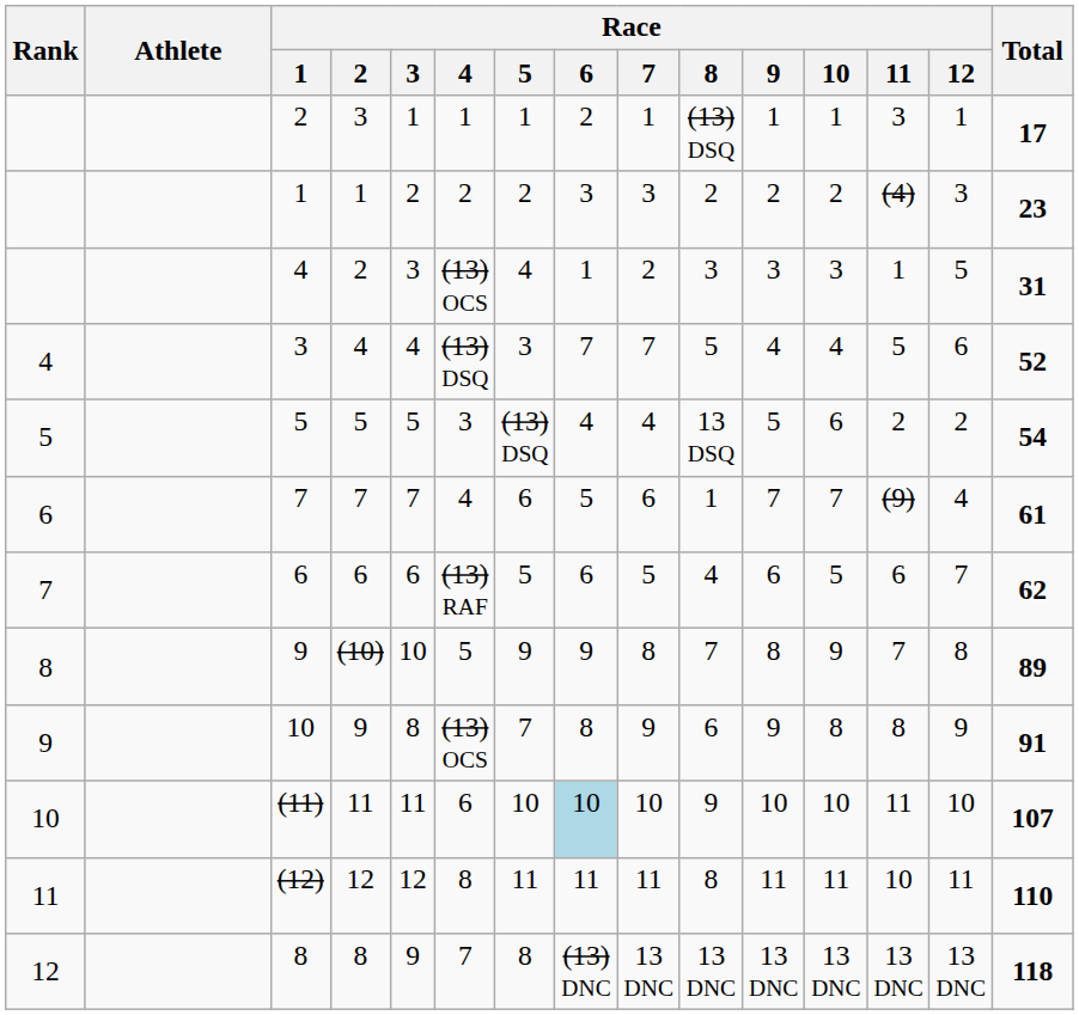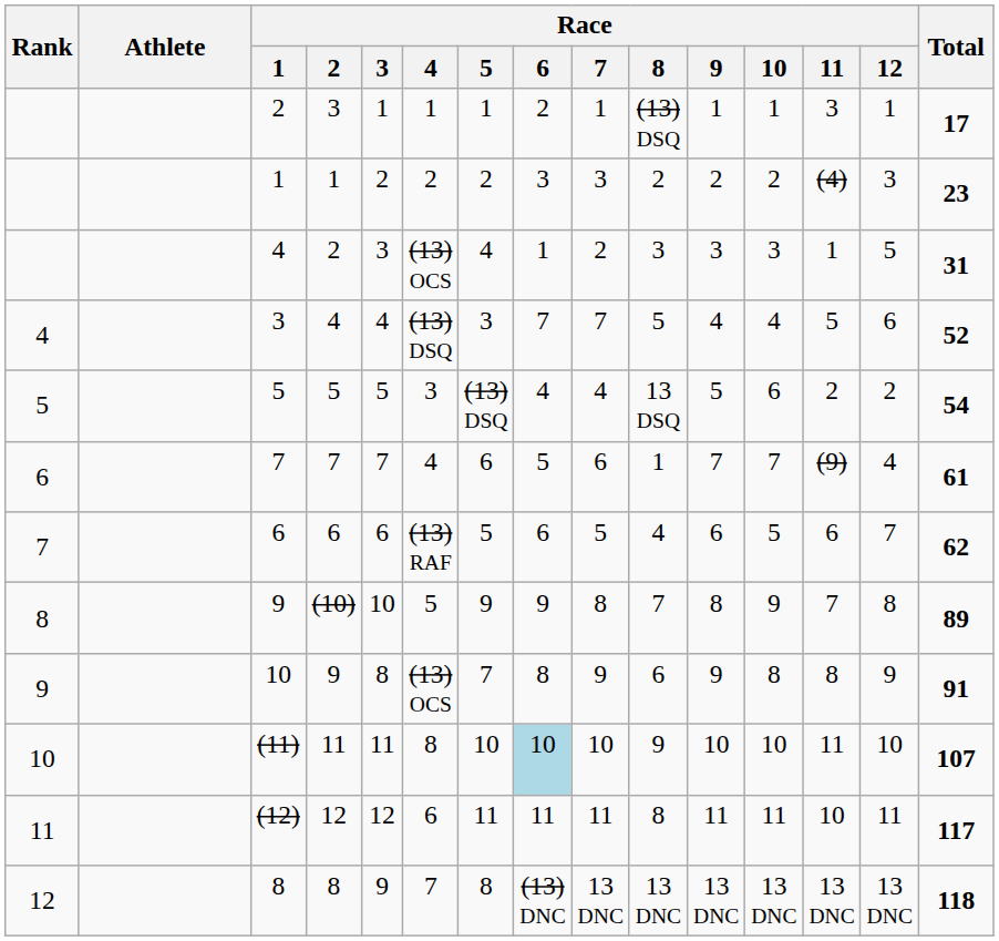 <table | class="wikitable" style="text-align:center">
 <tr>
 <th rowspan="2" width=40>Rank</th>
 <th rowspan="2" width=250>Athlete</th>
 <th colspan="12">Race</th>
 <th rowspan="2" width=50>Total</th>
 </tr>
 <tr>
 <th width=25>1</th>
 <th width=25>2</th>
 <th width=25>3</th>
 <th width=25>4</th>
 <th width=25>5</th>
 <th width=25>6</th>
 <th width=25>7</th>
 <th width=25>8</th>
 <th width=25>9</th>
 <th width=25>10</th>
 <th width=25>11</th>
 <th width=25>12</th>
 </tr>
 <tr>
 <td></td>
 <td align=left></td>
 <td>2<br> </td>
 <td>3<br> </td>
 <td>1<br> </td>
 <td>1<br> </td>
 <td>1<br> </td>
 <td>2<br> </td>
 <td>1<br> </td>
 <td><s>(13)</s><br><small>DSQ</small></td>
 <td>1<br> </td>
 <td>1<br> </td>
 <td>3<br> </td>
 <td>1<br> </td>
 <td><strong>17</strong></td>
 </tr>
 <tr>
 <td></td>
 <td align=left></td>
 <td>1<br> </td>
 <td>1<br> </td>
 <td>2<br> </td>
 <td>2<br> </td>
 <td>2<br> </td>
 <td>3<br> </td>
 <td>3<br> </td>
 <td>2<br> </td>
 <td>2<br> </td>
 <td>2<br> </td>
 <td><s>(4)</s><br> </td>
 <td>3<br> </td>
 <td><strong>23</strong></td>
 </tr>
 <tr>
 <td></td>
 <td align=left></td>
 <td>4<br> </td>
 <td>2<br> </td>
 <td>3<br> </td>
 <td><s>(13)</s><br><small>OCS</small></td>
 <td>4<br> </td>
 <td>1<br> </td>
 <td>2<br> </td>
 <td>3<br> </td>
 <td>3<br> </td>
 <td>3<br> </td>
 <td>1<br> </td>
 <td>5<br> </td>
 <td><strong>31</strong></td>
 </tr>
 <tr>
 <td>4</td>
 <td align=left></td>
 <td>3<br> </td>
 <td>4<br> </td>
 <td>4<br> </td>
 <td><s>(13)</s><br><small>DSQ</small></td>
 <td>3<br> </td>
 <td>7<br> </td>
 <td>7<br> </td>
 <td>5<br> </td>
 <td>4<br> </td>
 <td>4<br> </td>
 <td>5<br> </td>
 <td>6<br> </td>
 <td><strong>52</strong></td>
 </tr>
 <tr>
 <td>5</td>
 <td align=left></td>
 <td>5<br> </td>
 <td>5<br> </td>
 <td>5<br> </td>
 <td>3<br> </td>
 <td><s>(13)</s><br><small>DSQ</small></td>
 <td>4<br> </td>
 <td>4<br> </td>
 <td>13<br><small>DSQ</small></td>
 <td>5<br> </td>
 <td>6<br> </td>
 <td>2<br> </td>
 <td>2<br> </td>
 <td><strong>54</strong></td>
 </tr>
 <tr>
 <td>6</td>
 <td align=left></td>
 <td>7<br> </td>
 <td>7<br> </td>
 <td>7<br> </td>
 <td>4<br> </td>
 <td>6<br> </td>
 <td>5<br> </td>
 <td>6<br> </td>
 <td>1<br> </td>
 <td>7<br> </td>
 <td>7<br> </td>
 <td><s>(9)</s><br> </td>
 <td>4<br> </td>
 <td><strong>61</strong></td>
 </tr>
 <tr>
 <td>7</td>
 <td align=left></td>
 <td>6<br> </td>
 <td>6<br> </td>
 <td>6<br> </td>
 <td><s>(13)</s><br><small>RAF</small></td>
 <td>5<br> </td>
 <td>6<br> </td>
 <td>5<br> </td>
 <td>4<br> </td>
 <td>6<br> </td>
 <td>5<br> </td>
 <td>6<br> </td>
 <td>7<br> </td>
 <td><strong>62</strong></td>
 </tr>
 <tr>
 <td>8</td>
 <td align=left></td>
 <td>9<br> </td>
 <td><s>(10)</s><br> </td>
 <td>10<br> </td>
 <td>5<br> </td>
 <td>9<br> </td>
 <td>9<br> </td>
 <td>8<br> </td>
 <td>7<br> </td>
 <td>8<br> </td>
 <td>9<br> </td>
 <td>7<br> </td>
 <td>8<br> </td>
 <td><strong>89</strong></td>
 </tr>
 <tr>
 <td>9</td>
 <td align=left></td>
 <td>10<br> </td>
 <td>9<br> </td>
 <td>8<br> </td>
 <td><s>(13)</s><br><small>OCS</small></td>
 <td>7<br> </td>
 <td>8<br> </td>
 <td>9<br> </td>
 <td>6<br> </td>
 <td>9<br> </td>
 <td>8<br> </td>
 <td>8<br> </td>
 <td>9<br> </td>
 <td><strong>91</strong></td>
 </tr>
 <tr>
 <td>10</td>
 <td align=left></td>
 <td><s>(11)</s><br> </td>
 <td>11<br> </td>
 <td>11<br> </td>
-<td>6<br> </td>
+<td>8<br> </td>
 <td>10<br> </td>
 <td style="background: lightblue;">10<br> </td>
 <td>10<br> </td>
 <td>9<br> </td>
 <td>10<br> </td>
 <td>10<br> </td>
 <td>11<br> </td>
 <td>10<br> </td>
 <td><strong>107</strong></td>
 </tr>
 <tr>
 <td>11</td>
 <td align=left></td>
 <td><s>(12)</s><br> </td>
 <td>12<br> </td>
 <td>12<br> </td>
-<td>8<br> </td>
+<td>6<br> </td>
 <td>11<br> </td>
 <td>11<br> </td>
 <td>11<br> </td>
 <td>8<br> </td>
 <td>11<br> </td>
 <td>11<br> </td>
 <td>10<br> </td>
 <td>11<br> </td>
-<td><strong>110</strong></td>
+<td><strong>117</strong></td>
 </tr>
 <tr>
 <td>12</td>
 <td align=left></td>
 <td>8<br> </td>
 <td>8<br> </td>
 <td>9<br> </td>
 <td>7<br> </td>
 <td>8<br> </td>
 <td><s>(13)</s><br><small>DNC</small></td>
 <td>13<br><small>DNC</small></td>
 <td>13<br><small>DNC</small></td>
 <td>13<br><small>DNC</small></td>
 <td>13<br><small>DNC</small></td>
 <td>13<br><small>DNC</small></td>
 <td>13<br><small>DNC</small></td>
 <td><strong>118</strong></td>
 </tr>
 </table>
